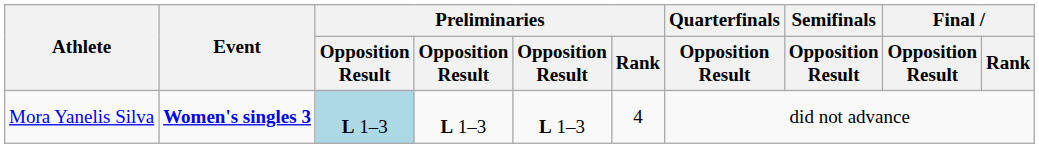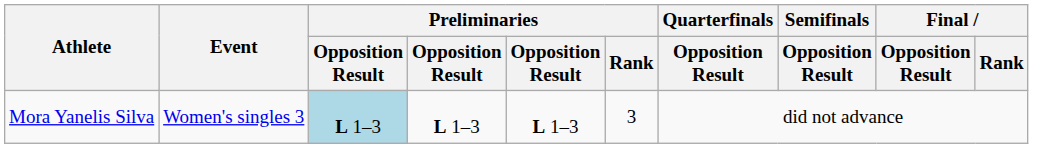 <table class=wikitable style="font-size:90%">
 <tr>
 <th rowspan="2">Athlete</th>
 <th rowspan="2">Event</th>
 <th colspan="4">Preliminaries</th>
 <th>Quarterfinals</th>
 <th>Semifinals</th>
 <th colspan="2">Final / </th>
 </tr>
 <tr>
 <th>Opposition<br>Result</th>
 <th>Opposition<br>Result</th>
 <th>Opposition<br>Result</th>
 <th>Rank</th>
 <th>Opposition<br>Result</th>
 <th>Opposition<br>Result</th>
 <th>Opposition<br>Result</th>
 <th>Rank</th>
 </tr>
 <tr>
 <td><a href='#'>Mora Yanelis Silva</a></td>
-<td><strong><a href='#'>Women's singles 3</a></strong></td>
+<td><a href='#'>Women's singles 3</a></td>
 <td align="center" style="background: lightblue;"><br><strong>L</strong> 1–3</td>
 <td align="center"><br><strong>L</strong> 1–3</td>
 <td align="center"><br><strong>L</strong> 1–3</td>
-<td align="center">4</td>
+<td align="center">3</td>
 <td align="center" colspan="4">did not advance</td>
 </tr>
 </table>
